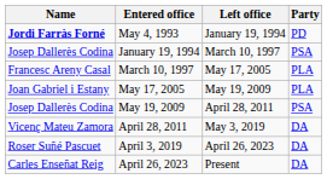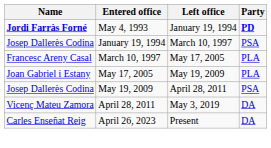 <table class="wikitable">
 <tr>
 <th>Name</th>
 <th>Entered office</th>
 <th>Left office</th>
 <th>Party</th>
 </tr>
 <tr>
 <td><strong><a href='#'>Jordi Farràs Forné</a></strong></td>
 <td>May 4, 1993</td>
 <td>January 19, 1994</td>
-<td><a href='#'>PD</a></td>
+<td><strong><a href='#'>PD</a></strong></td>
 </tr>
 <tr>
 <td><a href='#'>Josep Dallerès Codina</a></td>
 <td>January 19, 1994</td>
 <td>March 10, 1997</td>
 <td><a href='#'>PSA</a></td>
 </tr>
 <tr>
 <td><a href='#'>Francesc Areny Casal</a></td>
 <td>March 10, 1997</td>
 <td>May 17, 2005</td>
 <td><a href='#'>PLA</a></td>
 </tr>
 <tr>
 <td><a href='#'>Joan Gabriel i Estany</a></td>
 <td>May 17, 2005</td>
 <td>May 19, 2009</td>
 <td><a href='#'>PLA</a></td>
 </tr>
 <tr>
 <td><a href='#'>Josep Dallerès Codina</a></td>
 <td>May 19, 2009</td>
 <td>April 28, 2011</td>
 <td><a href='#'>PSA</a></td>
 </tr>
 <tr>
 <td><a href='#'>Vicenç Mateu Zamora</a></td>
 <td>April 28, 2011</td>
 <td>May 3, 2019</td>
 <td><a href='#'>DA</a></td>
 </tr>
 <tr>
-<td><a href='#'>Roser Suñé Pascuet</a></td>
-<td>April 3, 2019</td>
-<td>April 26, 2023</td>
-<td><a href='#'>DA</a></td>
-</tr>
-<tr>
 <td><a href='#'>Carles Enseñat Reig</a></td>
 <td>April 26, 2023</td>
 <td>Present</td>
 <td><a href='#'>DA</a></td>
 </tr>
 </table>
